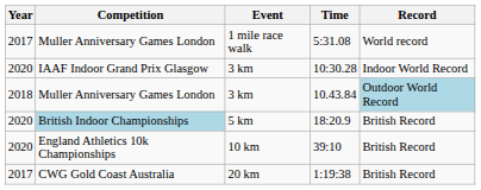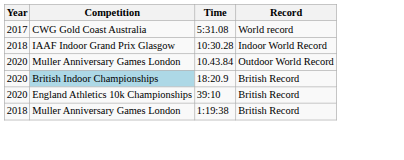 <table class="wikitable sortable">
 <tr>
 <th>Year</th>
 <th>Competition</th>
-<th>Event</th>
 <th>Time</th>
 <th>Record</th>
 </tr>
 <tr>
 <td>2017</td>
-<td>Muller Anniversary Games London</td>
-<td>1 mile race walk</td>
+<td>CWG Gold Coast Australia</td>
 <td>5:31.08</td>
 <td>World record</td>
 </tr>
 <tr>
-<td>2020</td>
+<td>2018</td>
 <td>IAAF Indoor Grand Prix Glasgow</td>
-<td>3 km</td>
 <td>10:30.28</td>
 <td>Indoor World Record</td>
 </tr>
 <tr>
-<td>2018</td>
+<td>2020</td>
 <td>Muller Anniversary Games London</td>
-<td>3 km</td>
 <td>10.43.84</td>
-<td style="background: lightblue;">Outdoor World Record</td>
+<td>Outdoor World Record</td>
 </tr>
 <tr>
 <td>2020</td>
 <td style="background: lightblue;">British Indoor Championships</td>
-<td>5 km</td>
 <td>18:20.9</td>
 <td>British Record</td>
 </tr>
 <tr>
 <td>2020</td>
 <td>England Athletics 10k Championships</td>
-<td>10 km</td>
 <td>39:10</td>
 <td>British Record</td>
 </tr>
 <tr>
-<td>2017</td>
-<td>CWG Gold Coast Australia</td>
-<td>20 km</td>
+<td>2018</td>
+<td>Muller Anniversary Games London</td>
 <td>1:19:38</td>
 <td>British Record</td>
 </tr>
 </table>
